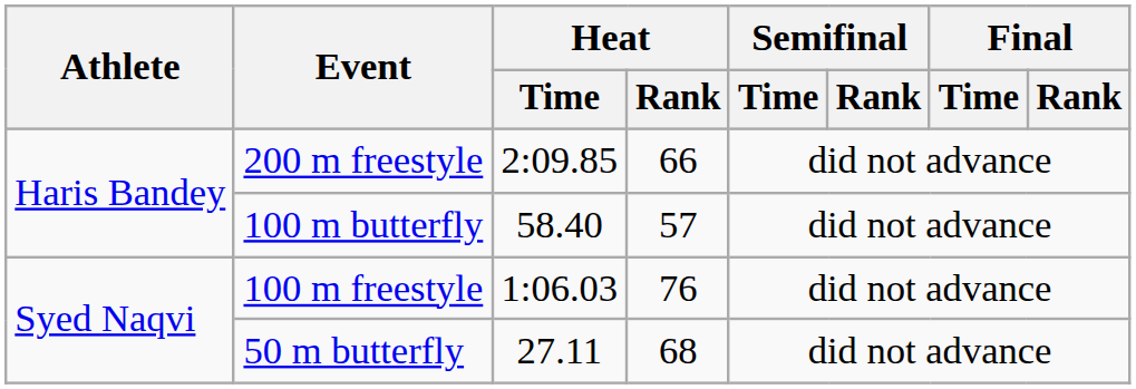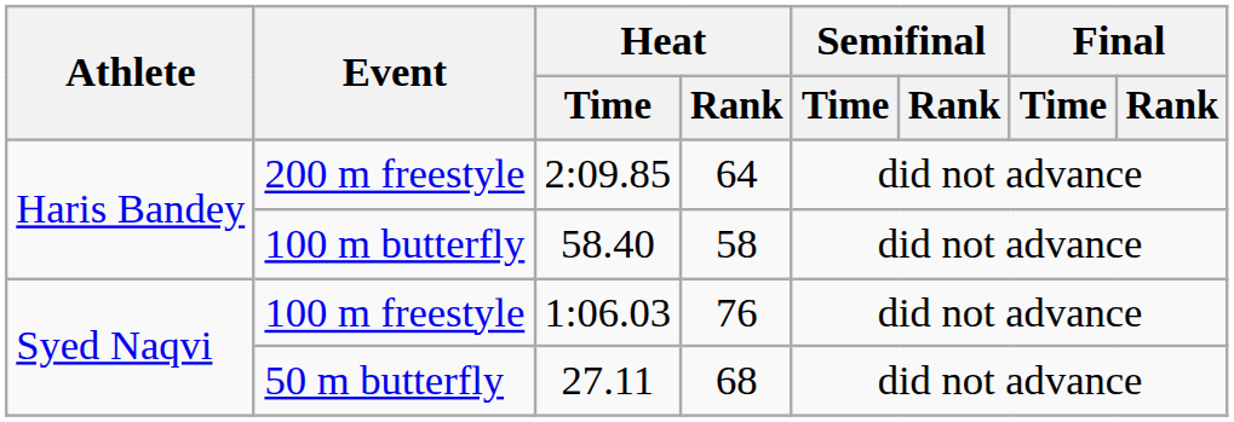 <table class=wikitable style="font-size:90%">
 <tr>
 <th rowspan="2">Athlete</th>
 <th rowspan="2">Event</th>
 <th colspan="2">Heat</th>
 <th colspan="2">Semifinal</th>
 <th colspan="2">Final</th>
 </tr>
 <tr style="font-size:95%">
 <th>Time</th>
 <th>Rank</th>
 <th>Time</th>
 <th>Rank</th>
 <th>Time</th>
 <th>Rank</th>
 </tr>
 <tr align=center>
 <td align=left rowspan=2><a href='#'>Haris Bandey</a></td>
 <td align=left><a href='#'>200 m freestyle</a></td>
 <td>2:09.85</td>
-<td>66</td>
+<td>64</td>
 <td colspan=4>did not advance</td>
 </tr>
 <tr align=center>
 <td align=left><a href='#'>100 m butterfly</a></td>
 <td>58.40</td>
-<td>57</td>
+<td>58</td>
 <td colspan=4>did not advance</td>
 </tr>
 <tr align=center>
 <td align=left rowspan=2><a href='#'>Syed Naqvi</a></td>
 <td align=left><a href='#'>100 m freestyle</a></td>
 <td>1:06.03</td>
 <td>76</td>
 <td colspan=4>did not advance</td>
 </tr>
 <tr align=center>
 <td align=left><a href='#'>50 m butterfly</a></td>
 <td>27.11</td>
 <td>68</td>
 <td colspan=4>did not advance</td>
 </tr>
 </table>
